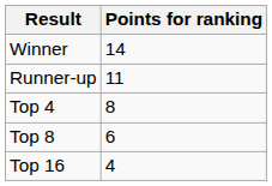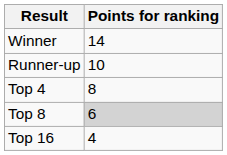 <table class="wikitable">
 <tr>
 <th>Result</th>
 <th>Points for ranking</th>
 </tr>
 <tr>
 <td>Winner</td>
 <td>14</td>
 </tr>
 <tr>
 <td>Runner-up</td>
-<td>11</td>
+<td>10</td>
 </tr>
 <tr>
 <td>Top 4</td>
 <td>8</td>
 </tr>
 <tr>
 <td>Top 8</td>
-<td>6</td>
+<td style="background: lightgrey;">6</td>
 </tr>
 <tr>
 <td>Top 16</td>
 <td>4</td>
 </tr>
 </table>
